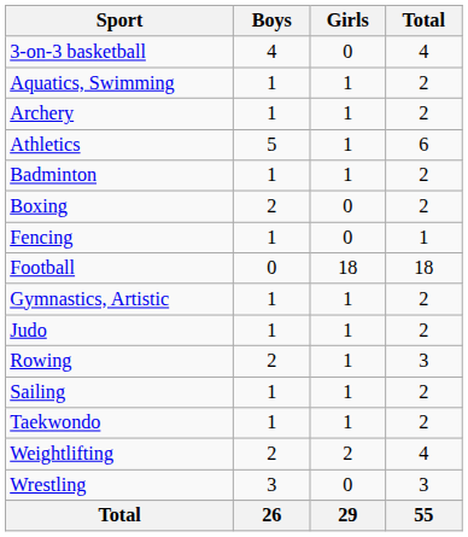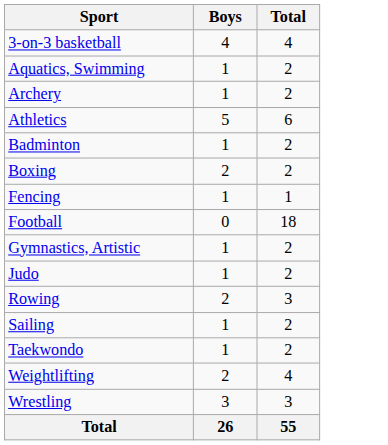 <table class="wikitable sortable" style="text-align:center;">
 <tr>
 <th width=180>Sport</th>
 <th width=55>Boys</th>
-<th width=55>Girls</th>
 <th width=55>Total</th>
 </tr>
 <tr>
 <td align=left><a href='#'>3-on-3 basketball</a></td>
 <td>4</td>
-<td>0</td>
 <td>4</td>
 </tr>
 <tr>
 <td align=left><a href='#'>Aquatics, Swimming</a></td>
-<td>1</td>
 <td>1</td>
 <td>2</td>
 </tr>
 <tr>
 <td align=left><a href='#'>Archery</a></td>
 <td>1</td>
-<td>1</td>
 <td>2</td>
 </tr>
 <tr>
 <td align=left><a href='#'>Athletics</a></td>
 <td>5</td>
-<td>1</td>
 <td>6</td>
 </tr>
 <tr>
 <td align=left><a href='#'>Badminton</a></td>
-<td>1</td>
 <td>1</td>
 <td>2</td>
 </tr>
 <tr>
 <td align=left><a href='#'>Boxing</a></td>
 <td>2</td>
-<td>0</td>
 <td>2</td>
 </tr>
 <tr>
 <td align=left><a href='#'>Fencing</a></td>
 <td>1</td>
-<td>0</td>
 <td>1</td>
 </tr>
 <tr>
 <td align=left><a href='#'>Football</a></td>
 <td>0</td>
 <td>18</td>
-<td>18</td>
 </tr>
 <tr>
 <td align=left><a href='#'>Gymnastics, Artistic</a></td>
-<td>1</td>
 <td>1</td>
 <td>2</td>
 </tr>
 <tr>
 <td align=left><a href='#'>Judo</a></td>
 <td>1</td>
-<td>1</td>
 <td>2</td>
 </tr>
 <tr>
 <td align=left><a href='#'>Rowing</a></td>
 <td>2</td>
-<td>1</td>
 <td>3</td>
 </tr>
 <tr>
 <td align=left><a href='#'>Sailing</a></td>
-<td>1</td>
 <td>1</td>
 <td>2</td>
 </tr>
 <tr>
 <td align=left><a href='#'>Taekwondo</a></td>
 <td>1</td>
-<td>1</td>
 <td>2</td>
 </tr>
 <tr>
 <td align=left><a href='#'>Weightlifting</a></td>
-<td>2</td>
 <td>2</td>
 <td>4</td>
 </tr>
 <tr>
 <td align=left><a href='#'>Wrestling</a></td>
 <td>3</td>
-<td>0</td>
 <td>3</td>
 </tr>
 <tr class="sortbottom">
 <th>Total</th>
 <th>26</th>
-<th>29</th>
 <th>55</th>
 </tr>
 </table>
